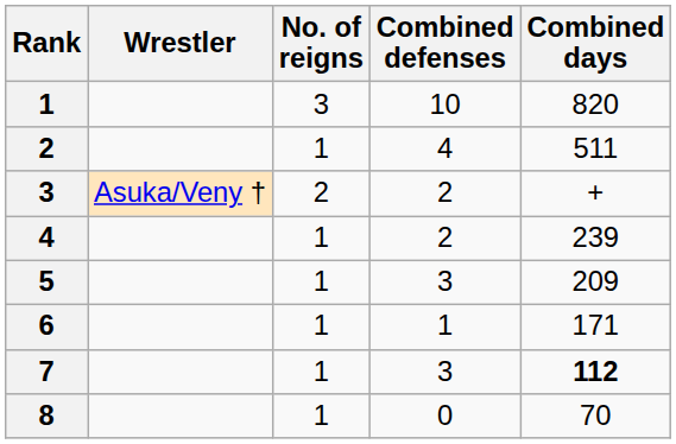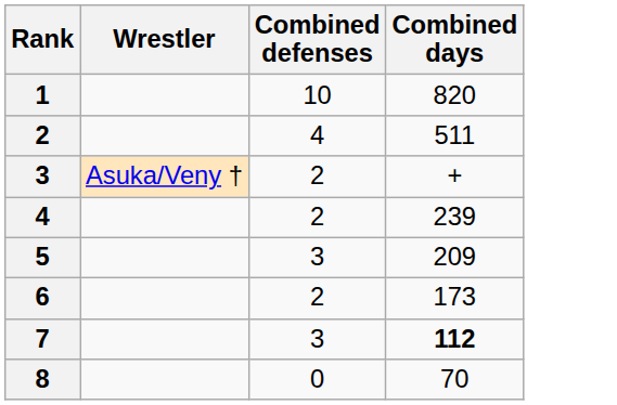 <table class="wikitable sortable" style="text-align: center">
 <tr>
 <th>Rank</th>
 <th>Wrestler</th>
-<th>No. of<br>reigns</th>
 <th>Combined<br>defenses</th>
 <th>Combined<br>days</th>
 </tr>
 <tr>
 <th>1</th>
 <td></td>
-<td>3</td>
 <td>10</td>
 <td>820</td>
 </tr>
 <tr>
 <th>2</th>
 <td></td>
-<td>1</td>
 <td>4</td>
 <td>511</td>
 </tr>
 <tr>
 <th>3</th>
 <td style="background-color:#FFE6BD"><a href='#'>Asuka/Veny</a> †</td>
 <td>2</td>
-<td>2</td>
 <td>+</td>
 </tr>
 <tr>
 <th>4</th>
 <td></td>
-<td>1</td>
 <td>2</td>
 <td>239</td>
 </tr>
 <tr>
 <th>5</th>
 <td></td>
-<td>1</td>
 <td>3</td>
 <td>209</td>
 </tr>
 <tr>
 <th>6</th>
 <td></td>
-<td>1</td>
-<td>1</td>
-<td>171</td>
+<td>2</td>
+<td>173</td>
 </tr>
 <tr>
 <th>7</th>
 <td></td>
-<td>1</td>
 <td>3</td>
 <td><strong>112</strong></td>
 </tr>
 <tr>
 <th>8</th>
 <td></td>
-<td>1</td>
 <td>0</td>
 <td>70</td>
 </tr>
 </table>
